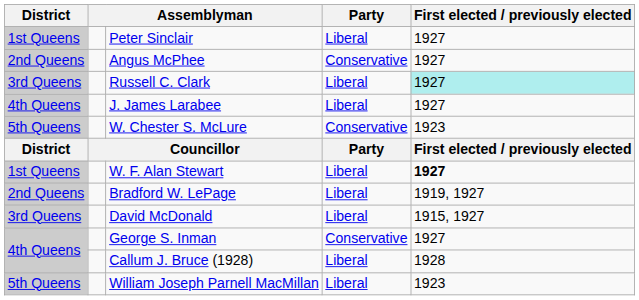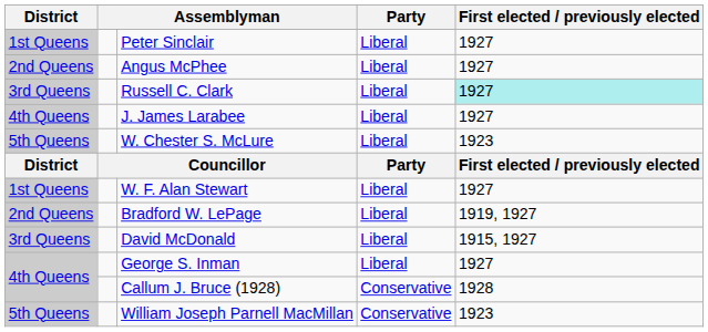 <table class="wikitable sortable">
 <tr>
 <th>District</th>
 <th colspan="2">Assemblyman</th>
 <th>Party</th>
 <th>First elected / previously elected</th>
 </tr>
 <tr>
 <td bgcolor="CCCCCC"><a href='#'>1st Queens</a></td>
 <td>   </td>
 <td><a href='#'>Peter Sinclair</a></td>
 <td><a href='#'>Liberal</a></td>
 <td>1927</td>
 </tr>
 <tr>
 <td bgcolor="CCCCCC"><a href='#'>2nd Queens</a></td>
 <td>   </td>
 <td><a href='#'>Angus McPhee</a></td>
-<td><a href='#'>Conservative</a></td>
+<td><a href='#'>Liberal</a></td>
 <td>1927</td>
 </tr>
 <tr>
 <td bgcolor="CCCCCC"><a href='#'>3rd Queens</a></td>
 <td>   </td>
 <td><a href='#'>Russell C. Clark</a></td>
 <td><a href='#'>Liberal</a></td>
 <td style="background: paleturquoise;">1927</td>
 </tr>
 <tr>
 <td bgcolor="CCCCCC"><a href='#'>4th Queens</a></td>
 <td>   </td>
 <td><a href='#'>J. James Larabee</a></td>
 <td><a href='#'>Liberal</a></td>
 <td>1927</td>
 </tr>
 <tr>
 <td bgcolor="CCCCCC"><a href='#'>5th Queens</a></td>
 <td>   </td>
 <td><a href='#'>W. Chester S. McLure</a></td>
-<td><a href='#'>Conservative</a></td>
+<td><a href='#'>Liberal</a></td>
 <td>1923</td>
 </tr>
 <tr>
 <th>District</th>
 <th colspan="2">Councillor</th>
 <th>Party</th>
 <th>First elected / previously elected</th>
 </tr>
 <tr>
 <td bgcolor="CCCCCC"><a href='#'>1st Queens</a></td>
 <td>   </td>
 <td><a href='#'>W. F. Alan Stewart</a></td>
 <td><a href='#'>Liberal</a></td>
-<td><strong>1927</strong></td>
+<td>1927</td>
 </tr>
 <tr>
 <td bgcolor="CCCCCC"><a href='#'>2nd Queens</a></td>
 <td>   </td>
 <td><a href='#'>Bradford W. LePage</a></td>
 <td><a href='#'>Liberal</a></td>
 <td>1919, 1927</td>
 </tr>
 <tr>
 <td bgcolor="CCCCCC"><a href='#'>3rd Queens</a></td>
 <td>   </td>
 <td><a href='#'>David McDonald</a></td>
 <td><a href='#'>Liberal</a></td>
 <td>1915, 1927</td>
 </tr>
 <tr>
 <td rowspan=2 bgcolor="CCCCCC"><a href='#'>4th Queens</a></td>
 <td>   </td>
 <td><a href='#'>George S. Inman</a></td>
-<td><a href='#'>Conservative</a></td>
+<td><a href='#'>Liberal</a></td>
 <td>1927</td>
 </tr>
 <tr>
 <td> </td>
 <td><a href='#'>Callum J. Bruce</a> (1928)</td>
-<td><a href='#'>Liberal</a></td>
+<td><a href='#'>Conservative</a></td>
 <td>1928</td>
 </tr>
 <tr>
 <td bgcolor="CCCCCC"><a href='#'>5th Queens</a></td>
 <td>   </td>
 <td><a href='#'>William Joseph Parnell MacMillan</a></td>
-<td><a href='#'>Liberal</a></td>
+<td><a href='#'>Conservative</a></td>
 <td>1923</td>
 </tr>
 </table>
